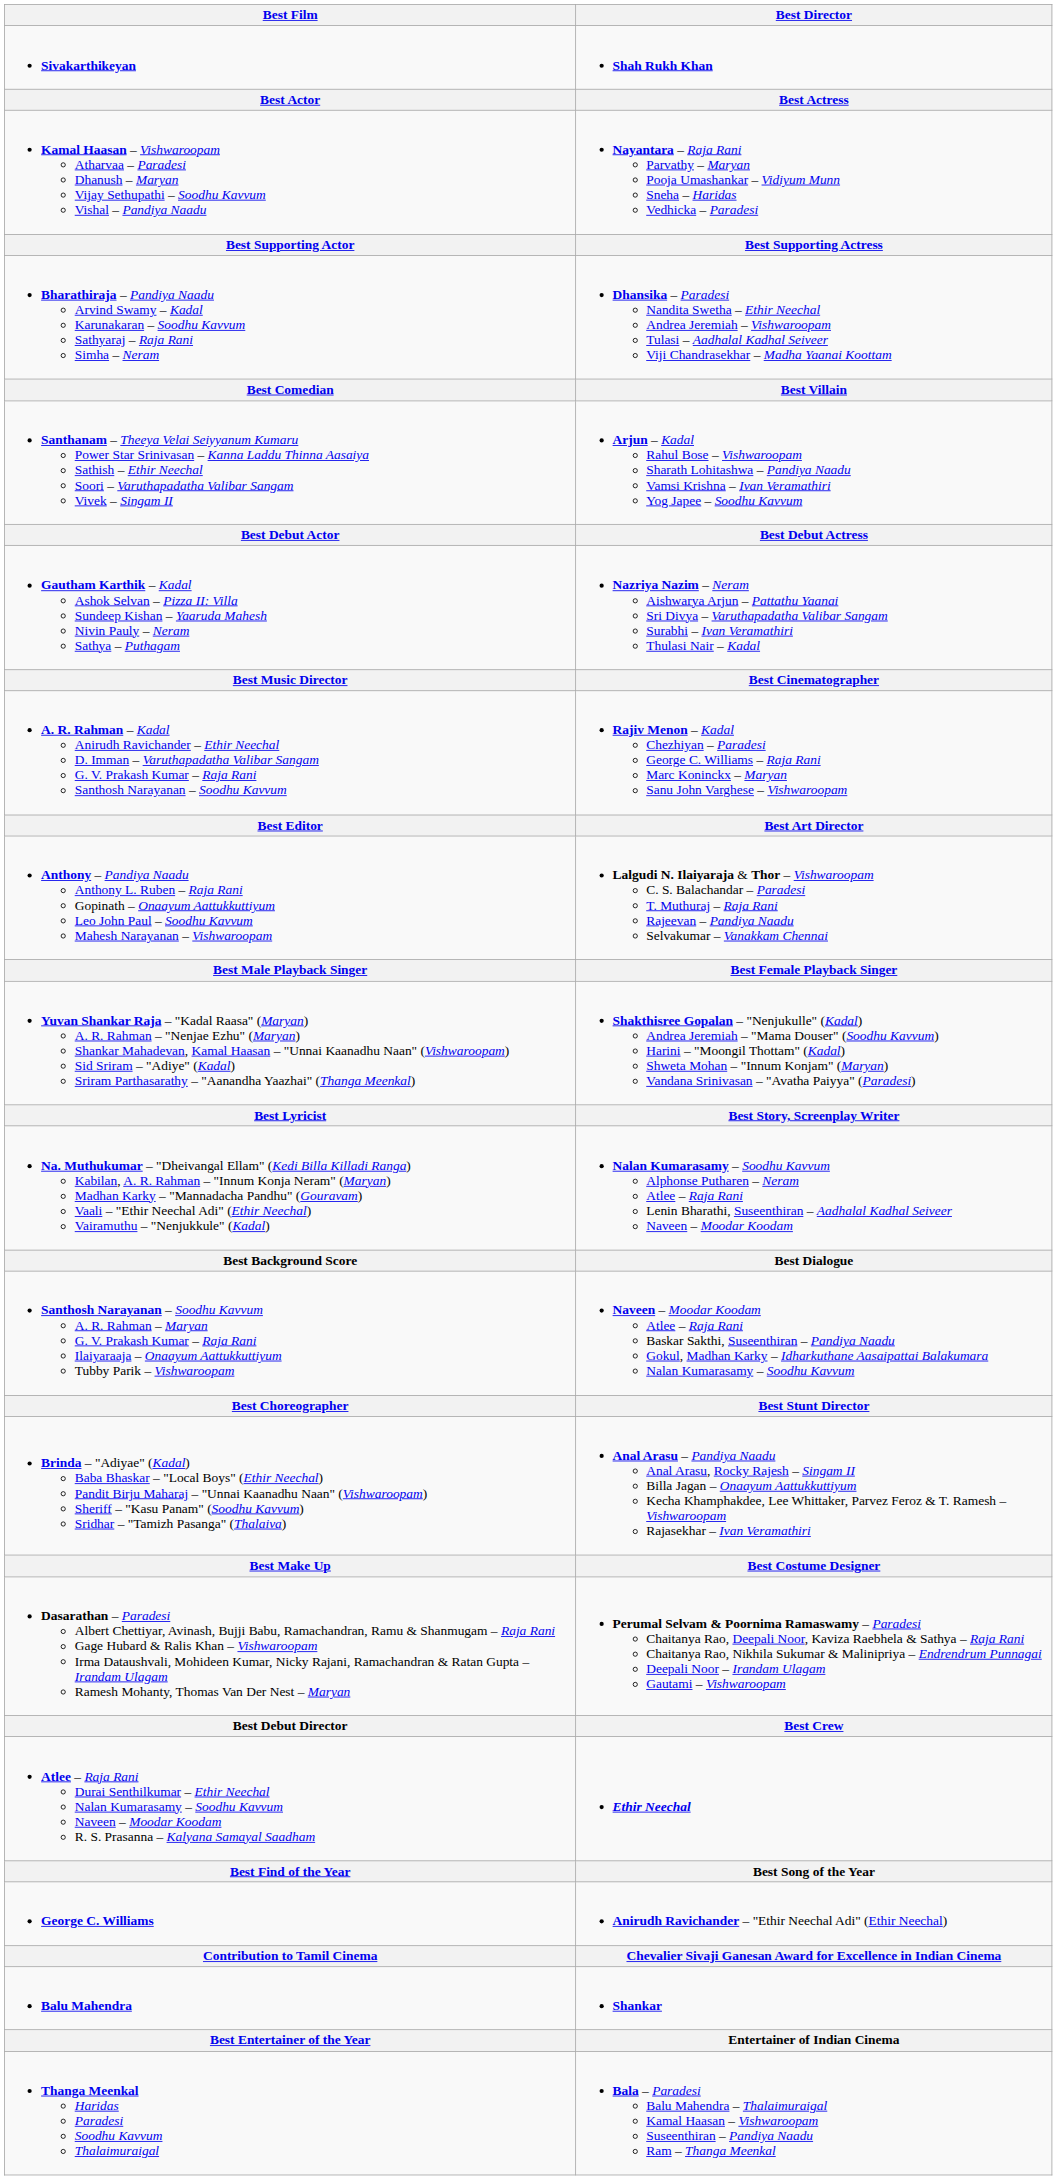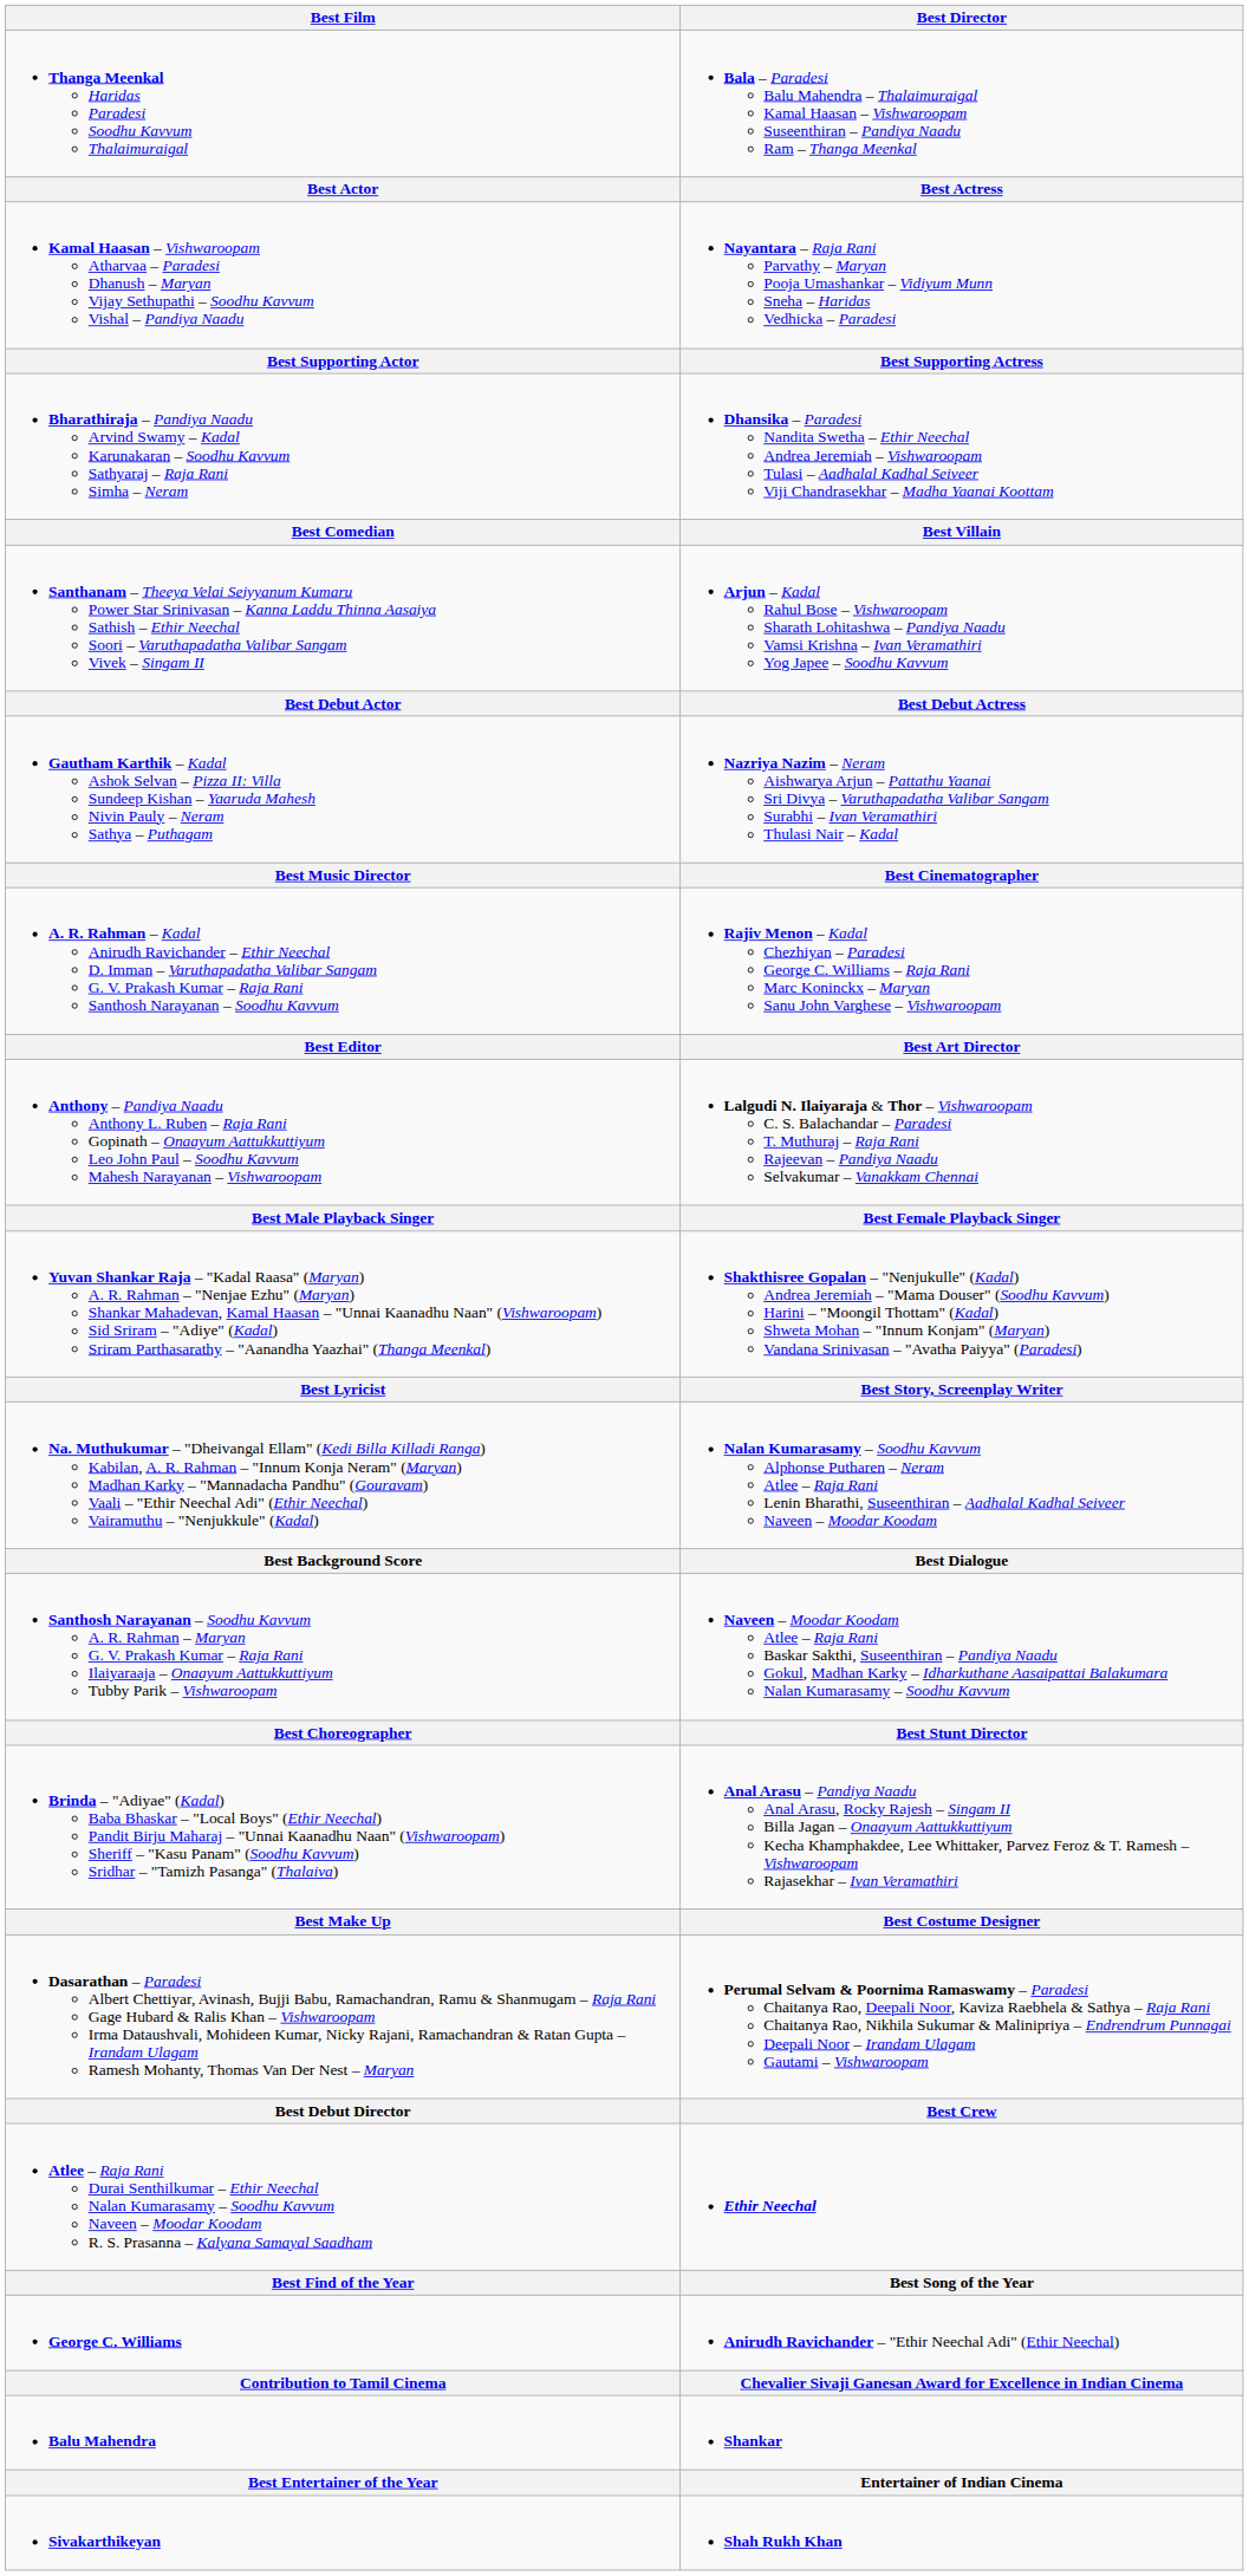 <table class="wikitable" |>
 <tr>
 <th align="center"><a href='#'>Best Film</a></th>
 <th align="center"><a href='#'>Best Director</a></th>
 </tr>
 <tr>
-<td><br><ul><li><strong><a href='#'>Sivakarthikeyan</a></strong></li></ul></td>
-<td><br><ul><li><strong><a href='#'>Shah Rukh Khan</a></strong></li></ul></td>
+<td><br><ul><li><strong><a href='#'>Thanga Meenkal</a></strong><ul><li><em><a href='#'>Haridas</a></em></li><li><em><a href='#'>Paradesi</a></em></li><li><em><a href='#'>Soodhu Kavvum</a></em></li><li><em><a href='#'>Thalaimuraigal</a></em></li></ul></li></ul></td>
+<td><br><ul><li><strong><a href='#'>Bala</a></strong> – <em><a href='#'>Paradesi</a></em><ul><li><a href='#'>Balu Mahendra</a> – <em><a href='#'>Thalaimuraigal</a></em></li><li><a href='#'>Kamal Haasan</a> – <em><a href='#'>Vishwaroopam</a></em></li><li><a href='#'>Suseenthiran</a> – <em><a href='#'>Pandiya Naadu</a></em></li><li><a href='#'>Ram</a> – <em><a href='#'>Thanga Meenkal</a></em></li></ul></li></ul></td>
 </tr>
 <tr>
 <th align="center"><a href='#'>Best Actor</a></th>
 <th align="center"><a href='#'>Best Actress</a></th>
 </tr>
 <tr>
 <td><br><ul><li><strong><a href='#'>Kamal Haasan</a></strong> – <em><a href='#'>Vishwaroopam</a></em><ul><li><a href='#'>Atharvaa</a> – <em><a href='#'>Paradesi</a></em></li><li><a href='#'>Dhanush</a> – <em><a href='#'>Maryan</a></em></li><li><a href='#'>Vijay Sethupathi</a> – <em><a href='#'>Soodhu Kavvum</a></em></li><li><a href='#'>Vishal</a> – <em><a href='#'>Pandiya Naadu</a></em></li></ul></li></ul></td>
 <td><br><ul><li><strong><a href='#'>Nayantara</a></strong> – <em><a href='#'>Raja Rani</a></em><ul><li><a href='#'>Parvathy</a> – <em><a href='#'>Maryan</a></em></li><li><a href='#'>Pooja Umashankar</a> – <em><a href='#'>Vidiyum Munn</a></em></li><li><a href='#'>Sneha</a> – <em><a href='#'>Haridas</a></em></li><li><a href='#'>Vedhicka</a> – <em><a href='#'>Paradesi</a></em></li></ul></li></ul></td>
 </tr>
 <tr>
 <th align="center"><a href='#'>Best Supporting Actor</a></th>
 <th align="center"><a href='#'>Best Supporting Actress</a></th>
 </tr>
 <tr>
 <td><br><ul><li><strong><a href='#'>Bharathiraja</a></strong> – <em><a href='#'>Pandiya Naadu</a></em><ul><li><a href='#'>Arvind Swamy</a> – <em><a href='#'>Kadal</a></em></li><li><a href='#'>Karunakaran</a> – <em><a href='#'>Soodhu Kavvum</a></em></li><li><a href='#'>Sathyaraj</a> – <em><a href='#'>Raja Rani</a></em></li><li><a href='#'>Simha</a> – <em><a href='#'>Neram</a></em></li></ul></li></ul></td>
 <td><br><ul><li><strong><a href='#'>Dhansika</a></strong> – <em><a href='#'>Paradesi</a></em><ul><li><a href='#'>Nandita Swetha</a> – <em><a href='#'>Ethir Neechal</a></em></li><li><a href='#'>Andrea Jeremiah</a> – <em><a href='#'>Vishwaroopam</a></em></li><li><a href='#'>Tulasi</a> – <em><a href='#'>Aadhalal Kadhal Seiveer</a></em></li><li><a href='#'>Viji Chandrasekhar</a> – <em><a href='#'>Madha Yaanai Koottam</a></em></li></ul></li></ul></td>
 </tr>
 <tr>
 <th align="center"><a href='#'>Best Comedian</a></th>
 <th align="center"><a href='#'>Best Villain</a></th>
 </tr>
 <tr>
 <td><br><ul><li><strong><a href='#'>Santhanam</a></strong> – <em><a href='#'>Theeya Velai Seiyyanum Kumaru</a></em><ul><li><a href='#'>Power Star Srinivasan</a> – <em><a href='#'>Kanna Laddu Thinna Aasaiya</a></em></li><li><a href='#'>Sathish</a> – <em><a href='#'>Ethir Neechal</a></em></li><li><a href='#'>Soori</a> – <em><a href='#'>Varuthapadatha Valibar Sangam</a></em></li><li><a href='#'>Vivek</a> – <em><a href='#'>Singam II</a></em></li></ul></li></ul></td>
 <td><br><ul><li><strong><a href='#'>Arjun</a></strong> – <em><a href='#'>Kadal</a></em><ul><li><a href='#'>Rahul Bose</a> – <em><a href='#'>Vishwaroopam</a></em></li><li><a href='#'>Sharath Lohitashwa</a> – <em><a href='#'>Pandiya Naadu</a></em></li><li><a href='#'>Vamsi Krishna</a> – <em><a href='#'>Ivan Veramathiri</a></em></li><li><a href='#'>Yog Japee</a> – <em><a href='#'>Soodhu Kavvum</a></em></li></ul></li></ul></td>
 </tr>
 <tr>
 <th align="center"><a href='#'>Best Debut Actor</a></th>
 <th align="center"><a href='#'>Best Debut Actress</a></th>
 </tr>
 <tr>
 <td><br><ul><li><strong><a href='#'>Gautham Karthik</a></strong> – <em><a href='#'>Kadal</a></em><ul><li><a href='#'>Ashok Selvan</a> – <em><a href='#'>Pizza II: Villa</a></em></li><li><a href='#'>Sundeep Kishan</a> – <em><a href='#'>Yaaruda Mahesh</a></em></li><li><a href='#'>Nivin Pauly</a> – <em><a href='#'>Neram</a></em></li><li><a href='#'>Sathya</a> – <em><a href='#'>Puthagam</a></em></li></ul></li></ul></td>
 <td><br><ul><li><strong><a href='#'>Nazriya Nazim</a></strong> – <em><a href='#'>Neram</a></em><ul><li><a href='#'>Aishwarya Arjun</a> – <em><a href='#'>Pattathu Yaanai</a></em></li><li><a href='#'>Sri Divya</a> – <em><a href='#'>Varuthapadatha Valibar Sangam</a></em></li><li><a href='#'>Surabhi</a> – <em><a href='#'>Ivan Veramathiri</a></em></li><li><a href='#'>Thulasi Nair</a> – <em><a href='#'>Kadal</a></em></li></ul></li></ul></td>
 </tr>
 <tr>
 <th align="center"><a href='#'>Best Music Director</a></th>
 <th align="center"><a href='#'>Best Cinematographer</a></th>
 </tr>
 <tr>
 <td><br><ul><li><strong><a href='#'>A. R. Rahman</a></strong> – <em><a href='#'>Kadal</a></em><ul><li><a href='#'>Anirudh Ravichander</a> – <em><a href='#'>Ethir Neechal</a></em></li><li><a href='#'>D. Imman</a> – <em><a href='#'>Varuthapadatha Valibar Sangam</a></em></li><li><a href='#'>G. V. Prakash Kumar</a> – <em><a href='#'>Raja Rani</a></em></li><li><a href='#'>Santhosh Narayanan</a> – <em><a href='#'>Soodhu Kavvum</a></em></li></ul></li></ul></td>
 <td><br><ul><li><strong><a href='#'>Rajiv Menon</a></strong> – <em><a href='#'>Kadal</a></em><ul><li><a href='#'>Chezhiyan</a> – <em><a href='#'>Paradesi</a></em></li><li><a href='#'>George C. Williams</a> – <em><a href='#'>Raja Rani</a></em></li><li><a href='#'>Marc Koninckx</a> – <em><a href='#'>Maryan</a></em></li><li><a href='#'>Sanu John Varghese</a> – <em><a href='#'>Vishwaroopam</a></em></li></ul></li></ul></td>
 </tr>
 <tr>
 <th align="center"><a href='#'>Best Editor</a></th>
 <th align="center"><a href='#'>Best Art Director</a></th>
 </tr>
 <tr>
 <td><br><ul><li><strong><a href='#'>Anthony</a></strong> – <em><a href='#'>Pandiya Naadu</a></em><ul><li><a href='#'>Anthony L. Ruben</a> – <em><a href='#'>Raja Rani</a></em></li><li>Gopinath – <em><a href='#'>Onaayum Aattukkuttiyum</a></em></li><li><a href='#'>Leo John Paul</a> – <em><a href='#'>Soodhu Kavvum</a></em></li><li><a href='#'>Mahesh Narayanan</a> – <em><a href='#'>Vishwaroopam</a></em></li></ul></li></ul></td>
 <td><br><ul><li><strong>Lalgudi N. Ilaiyaraja</strong> & <strong>Thor</strong> – <em><a href='#'>Vishwaroopam</a></em><ul><li>C. S. Balachandar – <em><a href='#'>Paradesi</a></em></li><li><a href='#'>T. Muthuraj</a> – <em><a href='#'>Raja Rani</a></em></li><li><a href='#'>Rajeevan</a> – <em><a href='#'>Pandiya Naadu</a></em></li><li>Selvakumar – <em><a href='#'>Vanakkam Chennai</a></em></li></ul></li></ul></td>
 </tr>
 <tr>
 <th align="center"><a href='#'>Best Male Playback Singer</a></th>
 <th align="center"><a href='#'>Best Female Playback Singer</a></th>
 </tr>
 <tr>
 <td><br><ul><li><strong><a href='#'>Yuvan Shankar Raja</a></strong> – "Kadal Raasa" (<em><a href='#'>Maryan</a></em>)<ul><li><a href='#'>A. R. Rahman</a> – "Nenjae Ezhu" (<em><a href='#'>Maryan</a></em>)</li><li><a href='#'>Shankar Mahadevan</a>, <a href='#'>Kamal Haasan</a> – "Unnai Kaanadhu Naan" (<em><a href='#'>Vishwaroopam</a></em>)</li><li><a href='#'>Sid Sriram</a> – "Adiye" (<em><a href='#'>Kadal</a></em>)</li><li><a href='#'>Sriram Parthasarathy</a> – "Aanandha Yaazhai" (<em><a href='#'>Thanga Meenkal</a></em>)</li></ul></li></ul></td>
 <td><br><ul><li><strong><a href='#'>Shakthisree Gopalan</a></strong> – "Nenjukulle" (<em><a href='#'>Kadal</a></em>)<ul><li><a href='#'>Andrea Jeremiah</a> – "Mama Douser" (<em><a href='#'>Soodhu Kavvum</a></em>)</li><li><a href='#'>Harini</a> – "Moongil Thottam" (<em><a href='#'>Kadal</a></em>)</li><li><a href='#'>Shweta Mohan</a> – "Innum Konjam" (<em><a href='#'>Maryan</a></em>)</li><li><a href='#'>Vandana Srinivasan</a> – "Avatha Paiyya" (<em><a href='#'>Paradesi</a></em>)</li></ul></li></ul></td>
 </tr>
 <tr>
 <th align="center"><a href='#'>Best Lyricist</a></th>
 <th align="center"><a href='#'>Best Story, Screenplay Writer</a></th>
 </tr>
 <tr>
 <td><br><ul><li><strong><a href='#'>Na. Muthukumar</a></strong> – "Dheivangal Ellam" (<em><a href='#'>Kedi Billa Killadi Ranga</a></em>)<ul><li><a href='#'>Kabilan</a>, <a href='#'>A. R. Rahman</a> – "Innum Konja Neram" (<em><a href='#'>Maryan</a></em>)</li><li><a href='#'>Madhan Karky</a> – "Mannadacha Pandhu" (<em><a href='#'>Gouravam</a></em>)</li><li><a href='#'>Vaali</a> – "Ethir Neechal Adi" (<em><a href='#'>Ethir Neechal</a></em>)</li><li><a href='#'>Vairamuthu</a> – "Nenjukkule" (<em><a href='#'>Kadal</a></em>)</li></ul></li></ul></td>
 <td><br><ul><li><strong><a href='#'>Nalan Kumarasamy</a></strong> – <em><a href='#'>Soodhu Kavvum</a></em><ul><li><a href='#'>Alphonse Putharen</a> – <em><a href='#'>Neram</a></em></li><li><a href='#'>Atlee</a> – <em><a href='#'>Raja Rani</a></em></li><li>Lenin Bharathi, <a href='#'>Suseenthiran</a> – <em><a href='#'>Aadhalal Kadhal Seiveer</a></em></li><li><a href='#'>Naveen</a> – <em><a href='#'>Moodar Koodam</a></em></li></ul></li></ul></td>
 </tr>
 <tr>
 <th align="center">Best Background Score</th>
 <th align="center">Best Dialogue</th>
 </tr>
 <tr>
 <td><br><ul><li><strong><a href='#'>Santhosh Narayanan</a></strong> – <em><a href='#'>Soodhu Kavvum</a></em><ul><li><a href='#'>A. R. Rahman</a> – <em><a href='#'>Maryan</a></em></li><li><a href='#'>G. V. Prakash Kumar</a> – <em><a href='#'>Raja Rani</a></em></li><li><a href='#'>Ilaiyaraaja</a> – <em><a href='#'>Onaayum Aattukkuttiyum</a></em></li><li>Tubby Parik – <em><a href='#'>Vishwaroopam</a></em></li></ul></li></ul></td>
 <td><br><ul><li><strong><a href='#'>Naveen</a></strong> – <em><a href='#'>Moodar Koodam</a></em><ul><li><a href='#'>Atlee</a> – <em><a href='#'>Raja Rani</a></em></li><li>Baskar Sakthi, <a href='#'>Suseenthiran</a> – <em><a href='#'>Pandiya Naadu</a></em></li><li><a href='#'>Gokul</a>, <a href='#'>Madhan Karky</a> – <em><a href='#'>Idharkuthane Aasaipattai Balakumara</a></em></li><li><a href='#'>Nalan Kumarasamy</a> – <em><a href='#'>Soodhu Kavvum</a></em></li></ul></li></ul></td>
 </tr>
 <tr>
 <th align="center"><a href='#'>Best Choreographer</a></th>
 <th align="center"><a href='#'>Best Stunt Director</a></th>
 </tr>
 <tr>
 <td><br><ul><li><strong><a href='#'>Brinda</a></strong> – "Adiyae" (<em><a href='#'>Kadal</a></em>)<ul><li><a href='#'>Baba Bhaskar</a> – "Local Boys" (<em><a href='#'>Ethir Neechal</a></em>)</li><li><a href='#'>Pandit Birju Maharaj</a> – "Unnai Kaanadhu Naan" (<em><a href='#'>Vishwaroopam</a></em>)</li><li><a href='#'>Sheriff</a> – "Kasu Panam" (<em><a href='#'>Soodhu Kavvum</a></em>)</li><li><a href='#'>Sridhar</a> – "Tamizh Pasanga" (<em><a href='#'>Thalaiva</a></em>)</li></ul></li></ul></td>
 <td><br><ul><li><strong><a href='#'>Anal Arasu</a></strong> – <em><a href='#'>Pandiya Naadu</a></em><ul><li><a href='#'>Anal Arasu</a>, <a href='#'>Rocky Rajesh</a> – <em><a href='#'>Singam II</a></em></li><li>Billa Jagan – <em><a href='#'>Onaayum Aattukkuttiyum</a></em></li><li>Kecha Khamphakdee, Lee Whittaker, Parvez Feroz & T. Ramesh – <em><a href='#'>Vishwaroopam</a></em></li><li>Rajasekhar – <em><a href='#'>Ivan Veramathiri</a></em></li></ul></li></ul></td>
 </tr>
 <tr>
 <th align="center"><a href='#'>Best Make Up</a></th>
 <th align="center"><a href='#'>Best Costume Designer</a></th>
 </tr>
 <tr>
 <td><br><ul><li><strong>Dasarathan</strong> – <em><a href='#'>Paradesi</a></em><ul><li>Albert Chettiyar, Avinash, Bujji Babu, Ramachandran, Ramu & Shanmugam – <em><a href='#'>Raja Rani</a></em></li><li>Gage Hubard & Ralis Khan – <em><a href='#'>Vishwaroopam</a></em></li><li>Irma Dataushvali, Mohideen Kumar, Nicky Rajani, Ramachandran & Ratan Gupta – <em><a href='#'>Irandam Ulagam</a></em></li><li>Ramesh Mohanty, Thomas Van Der Nest – <em><a href='#'>Maryan</a></em></li></ul></li></ul></td>
 <td><br><ul><li><strong>Perumal Selvam & Poornima Ramaswamy</strong> – <em><a href='#'>Paradesi</a></em><ul><li>Chaitanya Rao, <a href='#'>Deepali Noor</a>, Kaviza Raebhela & Sathya – <em><a href='#'>Raja Rani</a></em></li><li>Chaitanya Rao, Nikhila Sukumar & Malinipriya – <em><a href='#'>Endrendrum Punnagai</a></em></li><li><a href='#'>Deepali Noor</a> – <em><a href='#'>Irandam Ulagam</a></em></li><li><a href='#'>Gautami</a> – <em><a href='#'>Vishwaroopam</a></em></li></ul></li></ul></td>
 </tr>
 <tr>
 <th align="center">Best Debut Director</th>
 <th align="center"><a href='#'>Best Crew</a></th>
 </tr>
 <tr>
 <td><br><ul><li><strong><a href='#'>Atlee</a></strong> – <em><a href='#'>Raja Rani</a></em><ul><li><a href='#'>Durai Senthilkumar</a> – <em><a href='#'>Ethir Neechal</a></em></li><li><a href='#'>Nalan Kumarasamy</a> – <em><a href='#'>Soodhu Kavvum</a></em></li><li><a href='#'>Naveen</a> – <em><a href='#'>Moodar Koodam</a></em></li><li>R. S. Prasanna – <em><a href='#'>Kalyana Samayal Saadham</a></em></li></ul></li></ul></td>
 <td><br><ul><li><strong><em><a href='#'>Ethir Neechal</a></em></strong></li></ul></td>
 </tr>
 <tr>
 <th align="center"><a href='#'>Best Find of the Year</a></th>
 <th align="center">Best Song of the Year</th>
 </tr>
 <tr>
 <td><br><ul><li><strong><a href='#'>George C. Williams</a></strong></li></ul></td>
 <td><br><ul><li><strong><a href='#'>Anirudh Ravichander</a></strong> – "Ethir Neechal Adi" (<a href='#'>Ethir Neechal</a>)</li></ul></td>
 </tr>
 <tr>
 <th align="center"><a href='#'>Contribution to Tamil Cinema</a></th>
 <th align="center"><a href='#'>Chevalier Sivaji Ganesan Award for Excellence in Indian Cinema</a></th>
 </tr>
 <tr>
 <td><br><ul><li><strong><a href='#'>Balu Mahendra</a></strong></li></ul></td>
 <td><br><ul><li><strong><a href='#'>Shankar</a></strong></li></ul></td>
 </tr>
 <tr>
 <th align="center"><a href='#'>Best Entertainer of the Year</a></th>
 <th align="center">Entertainer of Indian Cinema</th>
 </tr>
 <tr>
-<td><br><ul><li><strong><a href='#'>Thanga Meenkal</a></strong><ul><li><em><a href='#'>Haridas</a></em></li><li><em><a href='#'>Paradesi</a></em></li><li><em><a href='#'>Soodhu Kavvum</a></em></li><li><em><a href='#'>Thalaimuraigal</a></em></li></ul></li></ul></td>
-<td><br><ul><li><strong><a href='#'>Bala</a></strong> – <em><a href='#'>Paradesi</a></em><ul><li><a href='#'>Balu Mahendra</a> – <em><a href='#'>Thalaimuraigal</a></em></li><li><a href='#'>Kamal Haasan</a> – <em><a href='#'>Vishwaroopam</a></em></li><li><a href='#'>Suseenthiran</a> – <em><a href='#'>Pandiya Naadu</a></em></li><li><a href='#'>Ram</a> – <em><a href='#'>Thanga Meenkal</a></em></li></ul></li></ul></td>
+<td><br><ul><li><strong><a href='#'>Sivakarthikeyan</a></strong></li></ul></td>
+<td><br><ul><li><strong><a href='#'>Shah Rukh Khan</a></strong></li></ul></td>
 </tr>
 </table>
